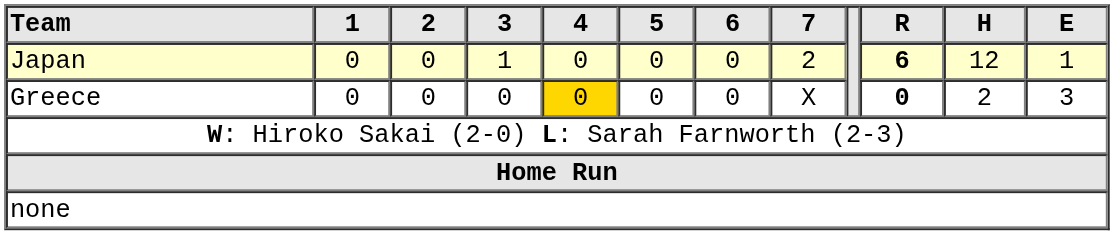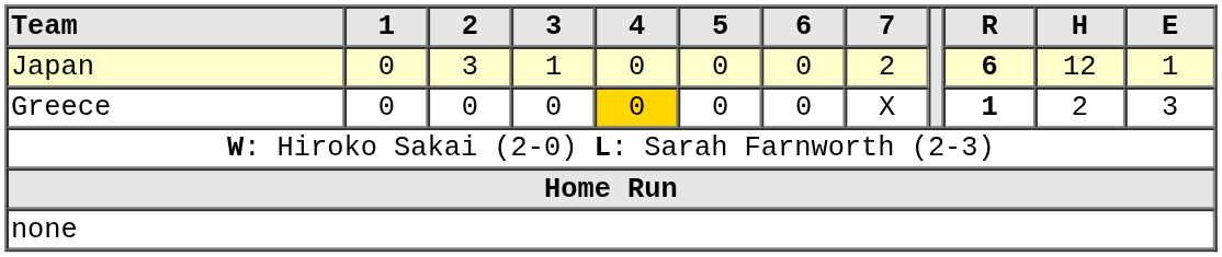 <table border=1 cellspacing=0 width=567 style="margin-left:3em;">
 <tr style="text-align:center; background-color:#e6e6e6;">
 <th align=left width=28%>Team</th>
 <th width=33>1</th>
 <th width=33>2</th>
 <th width=33>3</th>
 <th width=33>4</th>
 <th width=33>5</th>
 <th width=33>6</th>
 <th width=33>7</th>
 <th rowspan="3" width=3></th>
 <th width=36>R</th>
 <th width=36>H</th>
 <th width=36>E</th>
 </tr>
 <tr style="text-align:center;" bgcolor="#ffffcc">
 <td align=left> Japan</td>
 <td>0</td>
-<td>0</td>
+<td>3</td>
 <td>1</td>
 <td>0</td>
 <td>0</td>
 <td>0</td>
 <td>2</td>
 <td><strong>6</strong></td>
 <td>12</td>
 <td>1</td>
 </tr>
 <tr style="text-align:center;">
 <td align=left> Greece</td>
 <td>0</td>
 <td>0</td>
 <td>0</td>
 <td style="background: gold;">0</td>
 <td>0</td>
 <td>0</td>
 <td>X</td>
-<td><strong>0</strong></td>
+<td><strong>1</strong></td>
 <td>2</td>
 <td>3</td>
 </tr>
 <tr style="text-align:center;">
 <td colspan=13><strong>W</strong>: Hiroko Sakai (2-0) <strong>L</strong>: Sarah Farnworth (2-3)</td>
 </tr>
 <tr style="text-align:center; background-color:#e6e6e6;">
 <th colspan=13>Home Run</th>
 </tr>
 <tr style="text-align:left;">
 <td colspan=13>none</td>
 </tr>
 </table>
